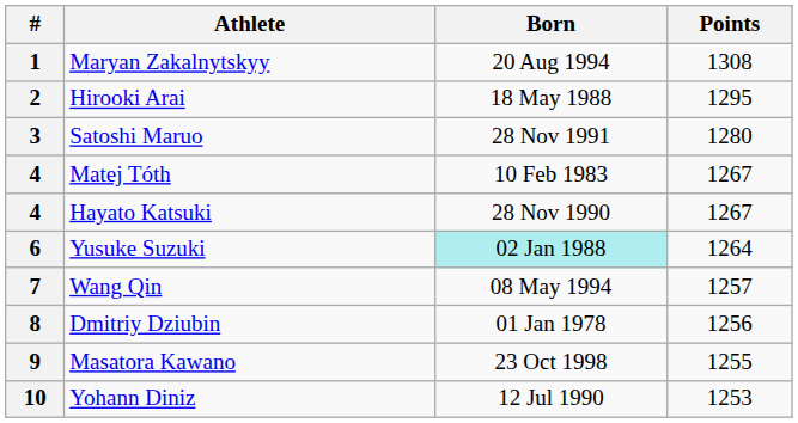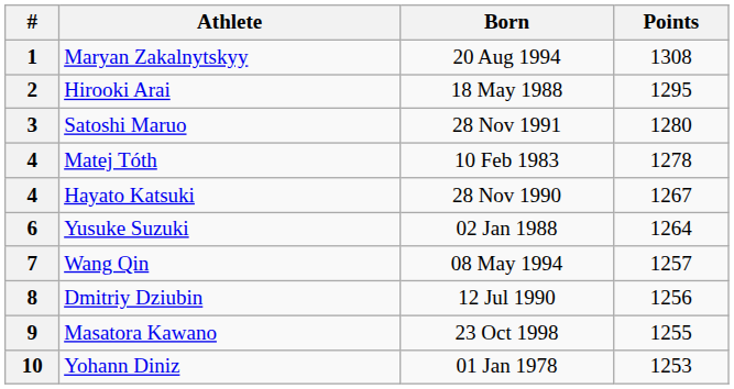 <table class="wikitable" width=80% style="font-size:90%; text-align:center;">
 <tr>
 <th>#</th>
 <th>Athlete</th>
 <th>Born</th>
 <th>Points</th>
 </tr>
 <tr>
 <th>1</th>
 <td align=left> <a href='#'>Maryan Zakalnytskyy</a></td>
 <td>20 Aug 1994</td>
 <td>1308</td>
 </tr>
 <tr>
 <th>2</th>
 <td align=left> <a href='#'>Hirooki Arai</a></td>
 <td>18 May 1988</td>
 <td>1295</td>
 </tr>
 <tr>
 <th>3</th>
 <td align=left> <a href='#'>Satoshi Maruo</a></td>
 <td>28 Nov 1991</td>
 <td>1280</td>
 </tr>
 <tr>
 <th>4</th>
 <td align=left> <a href='#'>Matej Tóth</a></td>
 <td>10 Feb 1983</td>
-<td>1267</td>
+<td>1278</td>
 </tr>
 <tr>
 <th>4</th>
 <td align=left> <a href='#'>Hayato Katsuki</a></td>
 <td>28 Nov 1990</td>
 <td>1267</td>
 </tr>
 <tr>
 <th>6</th>
 <td align=left> <a href='#'>Yusuke Suzuki</a></td>
-<td style="background: paleturquoise;">02 Jan 1988</td>
+<td>02 Jan 1988</td>
 <td>1264</td>
 </tr>
 <tr>
 <th>7</th>
 <td align=left> <a href='#'>Wang Qin</a></td>
 <td>08 May 1994</td>
 <td>1257</td>
 </tr>
 <tr>
 <th>8</th>
 <td align=left> <a href='#'>Dmitriy Dziubin</a></td>
-<td>01 Jan 1978</td>
+<td>12 Jul 1990</td>
 <td>1256</td>
 </tr>
 <tr>
 <th>9</th>
 <td align=left> <a href='#'>Masatora Kawano</a></td>
 <td>23 Oct 1998</td>
 <td>1255</td>
 </tr>
 <tr>
 <th>10</th>
 <td align=left> <a href='#'>Yohann Diniz</a></td>
-<td>12 Jul 1990</td>
+<td>01 Jan 1978</td>
 <td>1253</td>
 </tr>
 </table>
